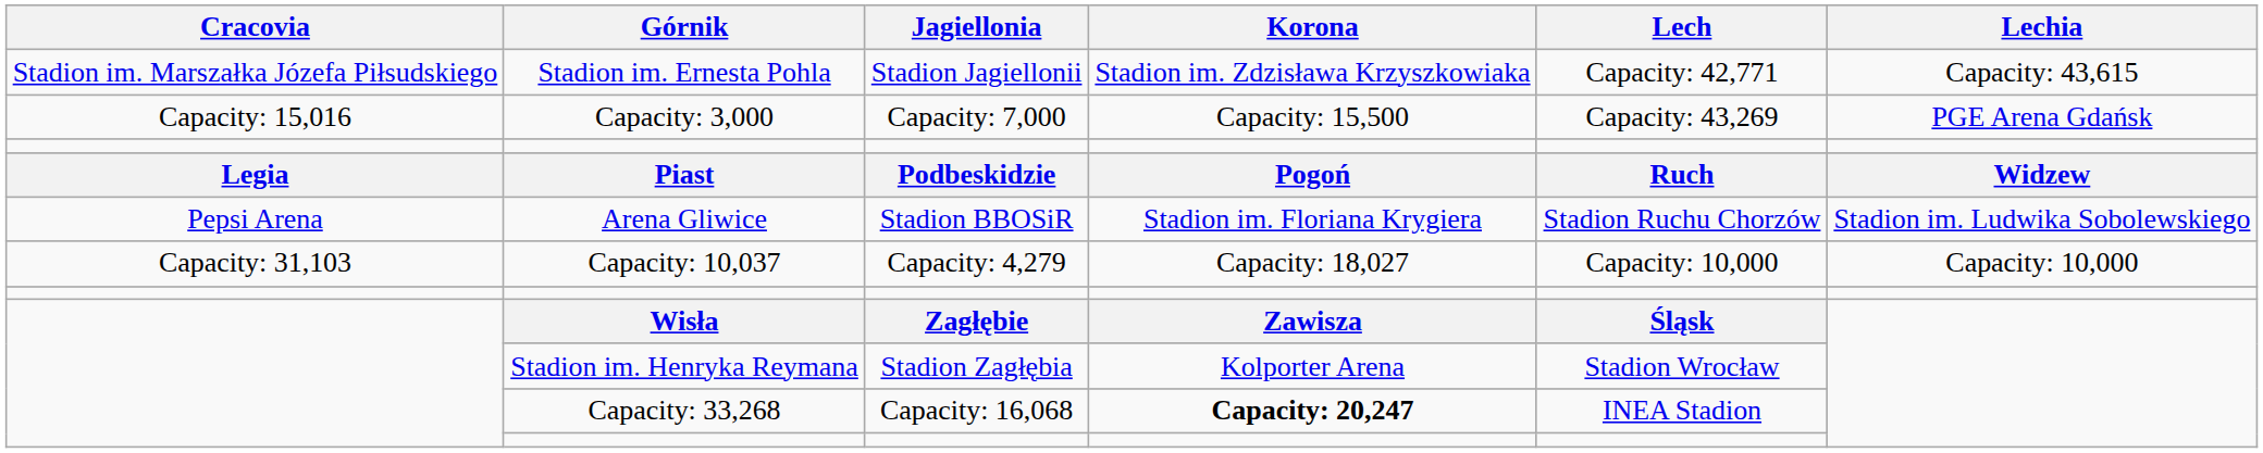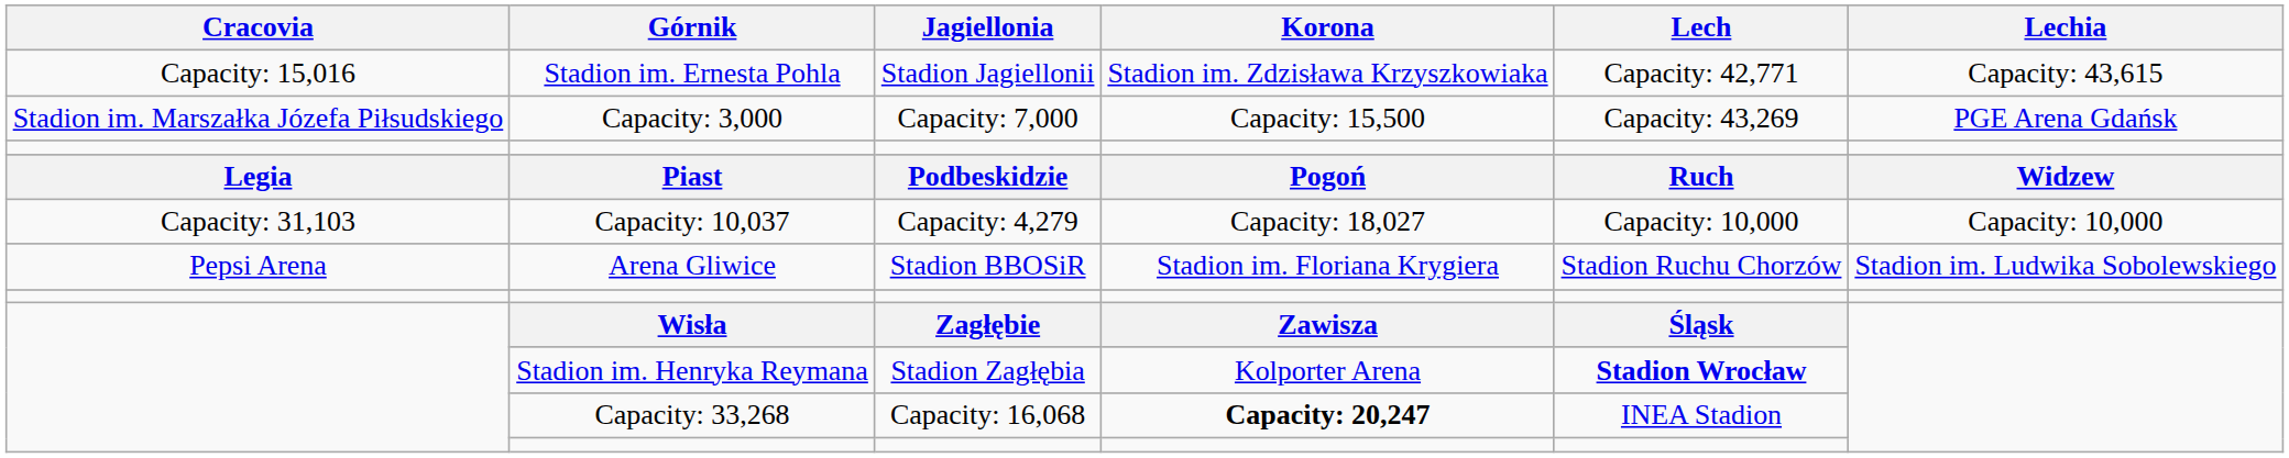 <table class="wikitable" style="text-align:center; margin:0.5em auto;">
 <tr>
 <th><a href='#'>Cracovia</a></th>
 <th><a href='#'>Górnik</a></th>
 <th><a href='#'>Jagiellonia</a></th>
 <th><a href='#'>Korona</a></th>
 <th><a href='#'>Lech</a></th>
 <th><a href='#'>Lechia</a></th>
 </tr>
 <tr>
-<td><a href='#'>Stadion im. Marszałka Józefa Piłsudskiego</a></td>
+<td>Capacity: 15,016</td>
 <td><a href='#'>Stadion im. Ernesta Pohla</a></td>
 <td><a href='#'>Stadion Jagiellonii</a></td>
 <td><a href='#'>Stadion im. Zdzisława Krzyszkowiaka</a></td>
 <td>Capacity: 42,771</td>
 <td>Capacity: 43,615</td>
 </tr>
 <tr>
-<td>Capacity: 15,016</td>
+<td><a href='#'>Stadion im. Marszałka Józefa Piłsudskiego</a></td>
 <td>Capacity: 3,000</td>
 <td>Capacity: 7,000</td>
 <td>Capacity: 15,500</td>
 <td>Capacity: 43,269</td>
 <td><a href='#'>PGE Arena Gdańsk</a></td>
 </tr>
 <tr>
 <td></td>
 <td></td>
 <td></td>
 <td></td>
 <td></td>
 <td></td>
 </tr>
 <tr>
 <th><a href='#'>Legia</a></th>
 <th><a href='#'>Piast</a></th>
 <th><a href='#'>Podbeskidzie</a></th>
 <th><a href='#'>Pogoń</a></th>
 <th><a href='#'>Ruch</a></th>
 <th><a href='#'>Widzew</a></th>
 </tr>
 <tr>
+<td>Capacity: 31,103</td>
+<td>Capacity: 10,037</td>
+<td>Capacity: 4,279</td>
+<td>Capacity: 18,027</td>
+<td>Capacity: 10,000</td>
+<td>Capacity: 10,000</td>
+</tr>
+<tr>
 <td><a href='#'>Pepsi Arena</a></td>
 <td><a href='#'>Arena Gliwice</a></td>
 <td><a href='#'>Stadion BBOSiR</a></td>
 <td><a href='#'>Stadion im. Floriana Krygiera</a></td>
 <td><a href='#'>Stadion Ruchu Chorzów</a></td>
 <td><a href='#'>Stadion im. Ludwika Sobolewskiego</a></td>
-</tr>
-<tr>
-<td>Capacity: 31,103</td>
-<td>Capacity: 10,037</td>
-<td>Capacity: 4,279</td>
-<td>Capacity: 18,027</td>
-<td>Capacity: 10,000</td>
-<td>Capacity: 10,000</td>
 </tr>
 <tr>
 <td></td>
 <td></td>
 <td></td>
 <td></td>
 <td></td>
 <td></td>
 </tr>
 <tr>
 <td rowspan=4></td>
 <th><a href='#'>Wisła</a></th>
 <th><a href='#'>Zagłębie</a></th>
 <th><a href='#'>Zawisza</a></th>
 <th><a href='#'>Śląsk</a></th>
 </tr>
 <tr>
 <td><a href='#'>Stadion im. Henryka Reymana</a></td>
 <td><a href='#'>Stadion Zagłębia</a></td>
 <td><a href='#'>Kolporter Arena</a></td>
-<td><a href='#'>Stadion Wrocław</a></td>
+<td><strong><a href='#'>Stadion Wrocław</a></strong></td>
 </tr>
 <tr>
 <td>Capacity: 33,268</td>
 <td>Capacity: 16,068</td>
 <td><strong>Capacity: 20,247</strong></td>
 <td><a href='#'>INEA Stadion</a></td>
 </tr>
 <tr>
 <td></td>
 <td></td>
 <td></td>
 <td></td>
 </tr>
 </table>
